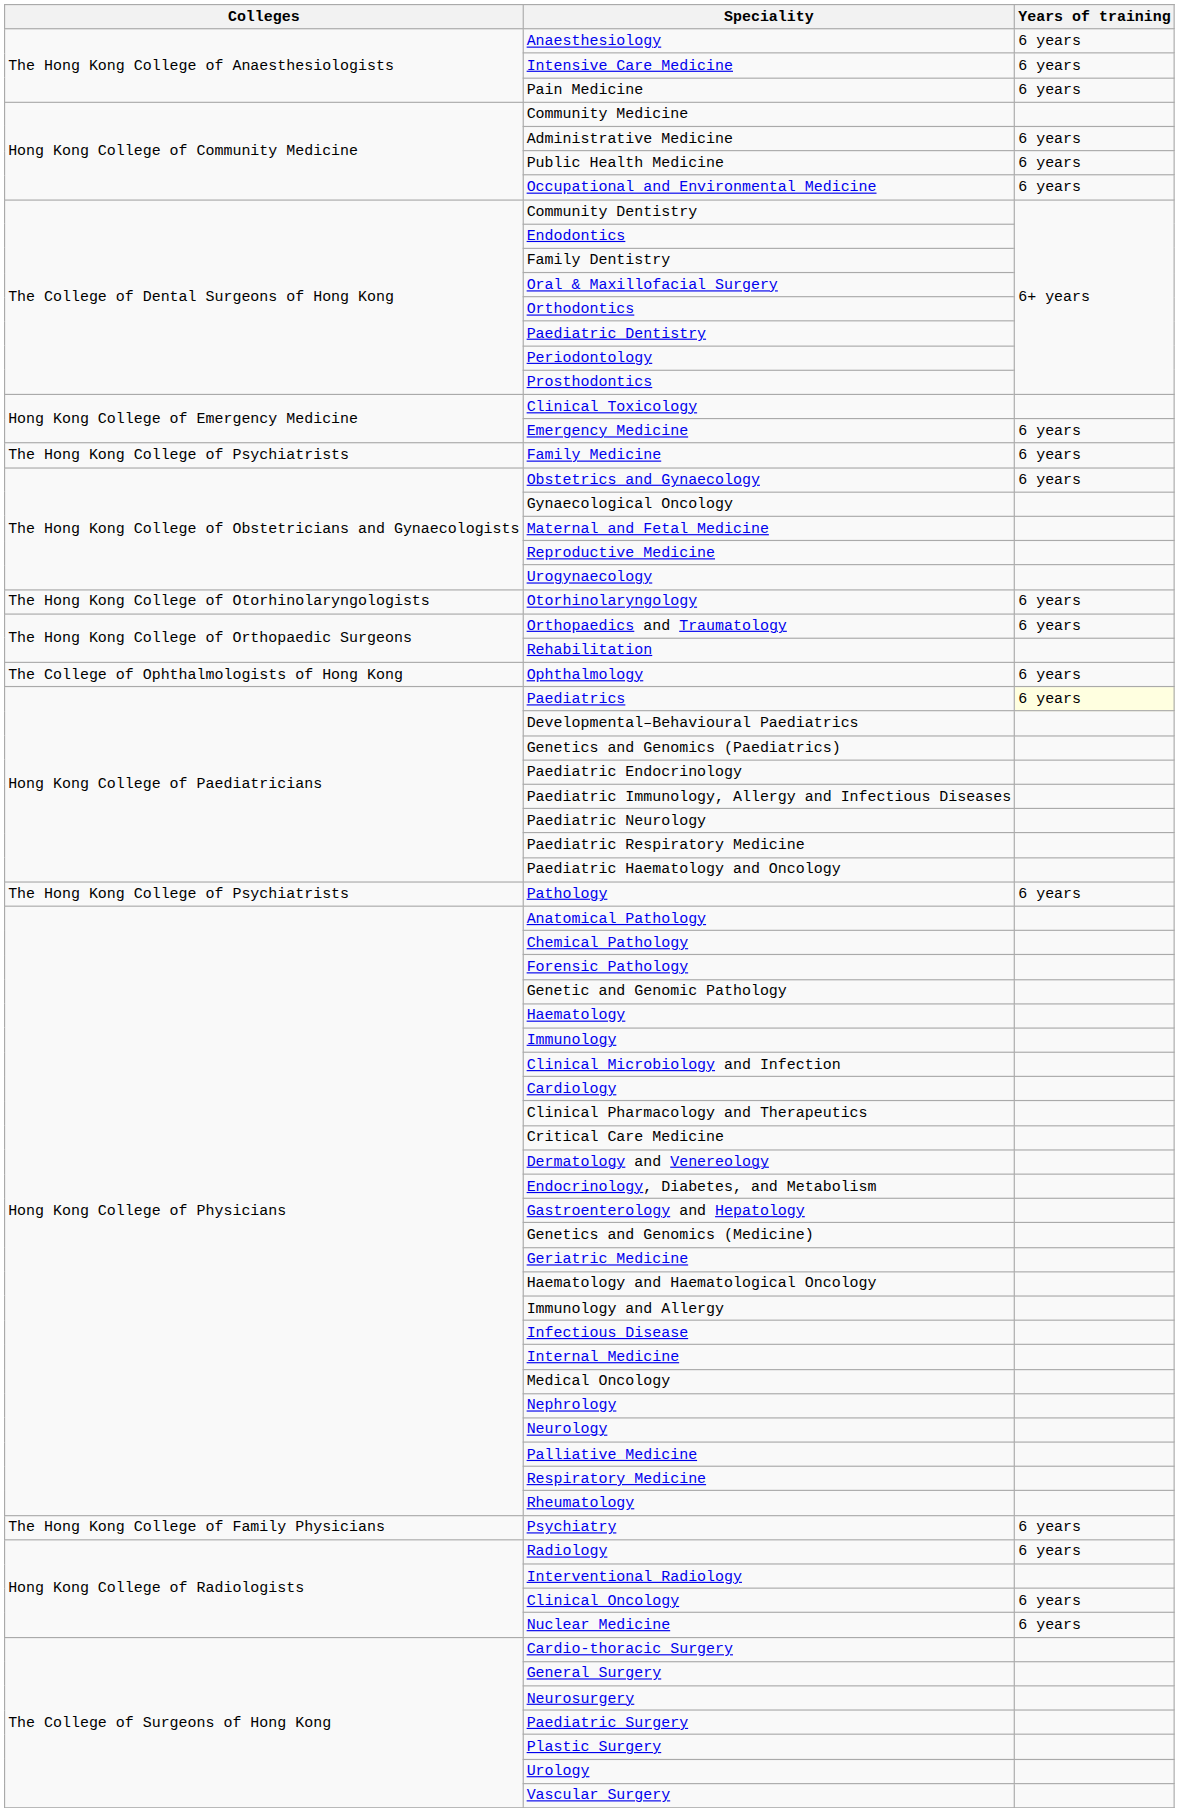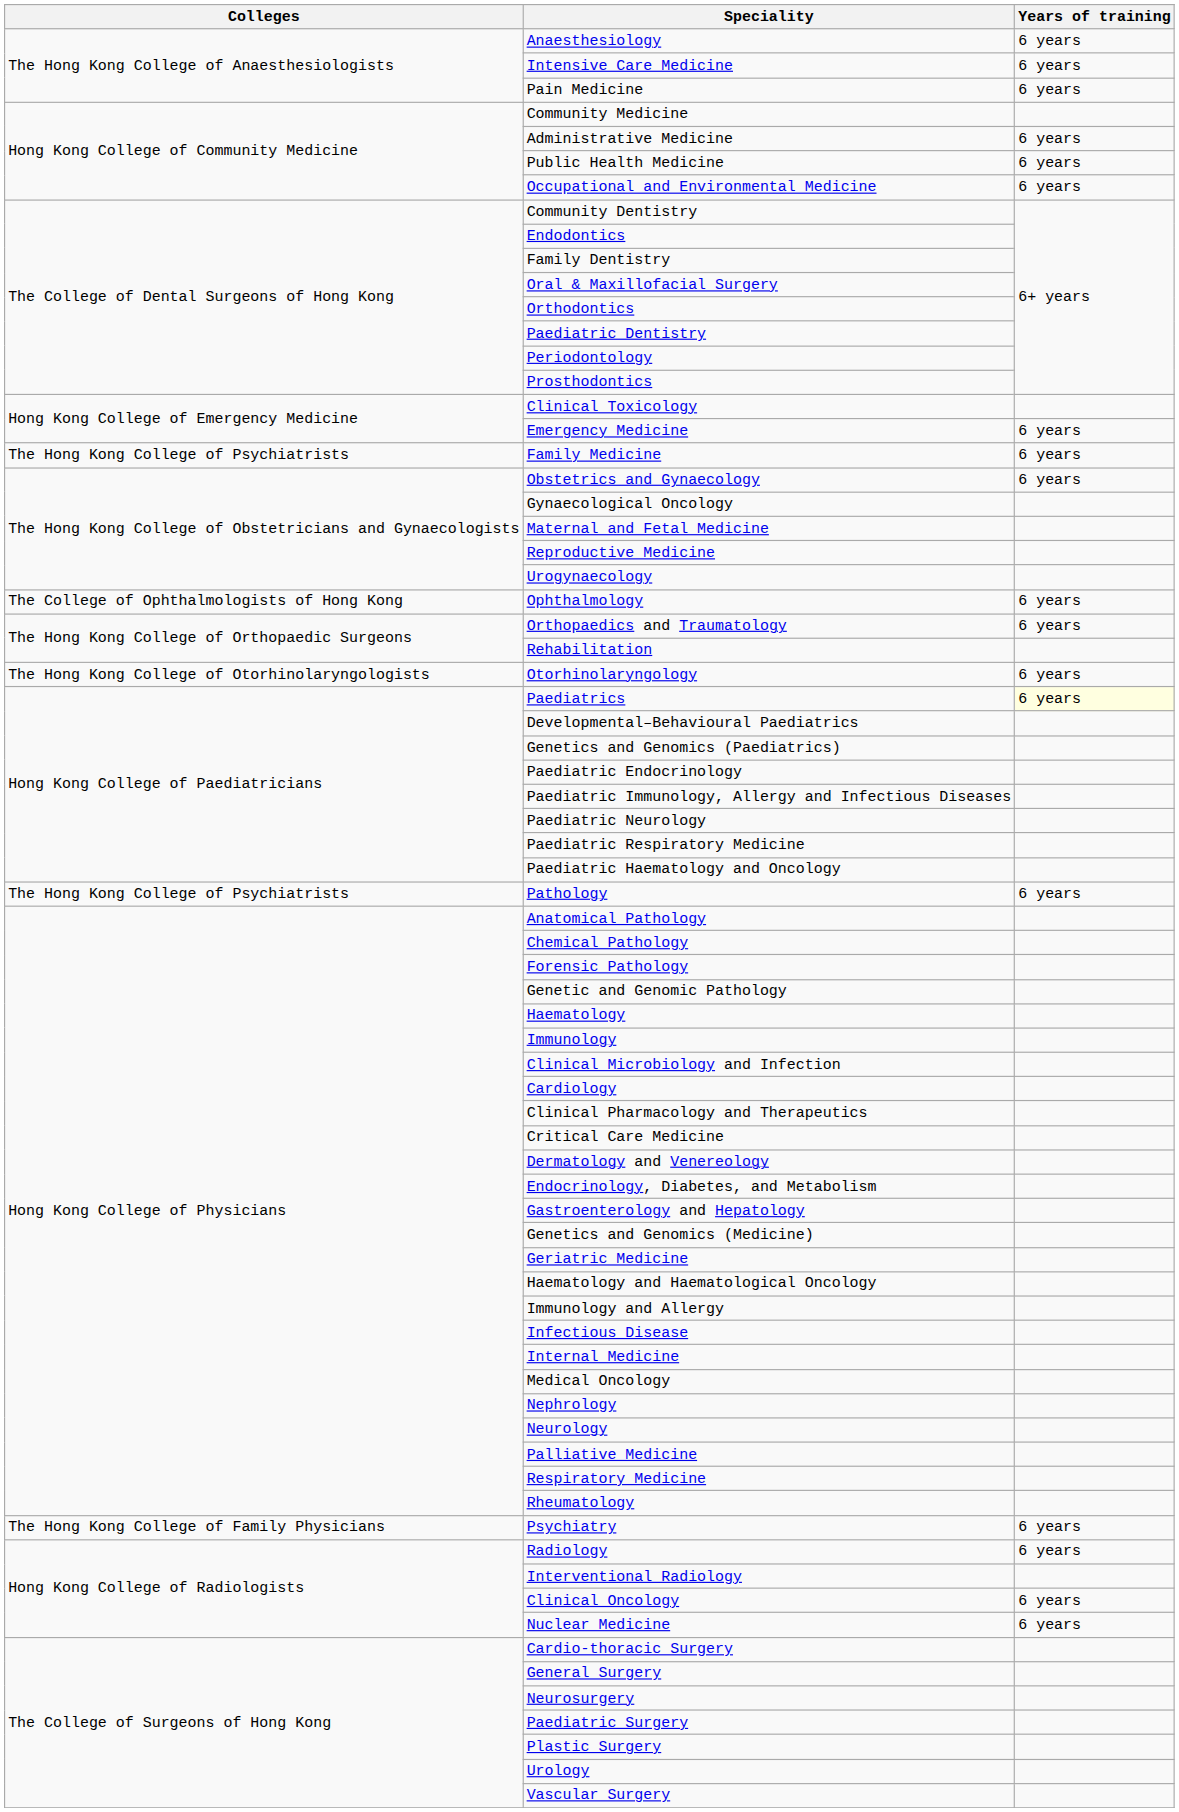 <table class="wikitable sortable mw-collapsible mw-collapsed" style="text-align:left">
 <tr>
 <th>Colleges</th>
 <th>Speciality</th>
 <th>Years of training</th>
 </tr>
 <tr>
 <td rowspan=3>The Hong Kong College of Anaesthesiologists</td>
 <td><a href='#'>Anaesthesiology</a></td>
 <td>6 years</td>
 </tr>
 <tr>
 <td><a href='#'>Intensive Care Medicine</a></td>
 <td>6 years</td>
 </tr>
 <tr>
 <td>Pain Medicine</td>
 <td>6 years</td>
 </tr>
 <tr>
 <td rowspan="4">Hong Kong College of Community Medicine</td>
 <td>Community Medicine</td>
 <td></td>
 </tr>
 <tr>
 <td>Administrative Medicine</td>
 <td>6 years</td>
 </tr>
 <tr>
 <td>Public Health Medicine</td>
 <td>6 years</td>
 </tr>
 <tr>
 <td><a href='#'>Occupational and Environmental Medicine</a></td>
 <td>6 years</td>
 </tr>
 <tr>
 <td rowspan="8">The College of Dental Surgeons of Hong Kong</td>
 <td>Community Dentistry</td>
 <td rowspan="8">6+ years</td>
 </tr>
 <tr>
 <td><a href='#'>Endodontics</a></td>
 </tr>
 <tr>
 <td>Family Dentistry</td>
 </tr>
 <tr>
 <td><a href='#'>Oral & Maxillofacial Surgery</a></td>
 </tr>
 <tr>
 <td><a href='#'>Orthodontics</a></td>
 </tr>
 <tr>
 <td><a href='#'>Paediatric Dentistry</a></td>
 </tr>
 <tr>
 <td><a href='#'>Periodontology</a></td>
 </tr>
 <tr>
 <td><a href='#'>Prosthodontics</a></td>
 </tr>
 <tr>
 <td rowspan="2">Hong Kong College of Emergency Medicine</td>
 <td><a href='#'>Clinical Toxicology</a></td>
 <td></td>
 </tr>
 <tr>
 <td><a href='#'>Emergency Medicine</a></td>
 <td>6 years</td>
 </tr>
 <tr>
 <td>The Hong Kong College of Psychiatrists</td>
 <td><a href='#'>Family Medicine</a></td>
 <td>6 years</td>
 </tr>
 <tr>
 <td rowspan="5">The Hong Kong College of Obstetricians and Gynaecologists</td>
 <td><a href='#'>Obstetrics and Gynaecology</a></td>
 <td>6 years</td>
 </tr>
 <tr>
 <td>Gynaecological Oncology</td>
 <td></td>
 </tr>
 <tr>
 <td><a href='#'>Maternal and Fetal Medicine</a></td>
 <td></td>
 </tr>
 <tr>
 <td><a href='#'>Reproductive Medicine</a></td>
 <td></td>
 </tr>
 <tr>
 <td><a href='#'>Urogynaecology</a></td>
 <td></td>
 </tr>
 <tr>
-<td>The Hong Kong College of Otorhinolaryngologists</td>
-<td><a href='#'>Otorhinolaryngology</a></td>
+<td>The College of Ophthalmologists of Hong Kong</td>
+<td><a href='#'>Ophthalmology</a></td>
 <td>6 years</td>
 </tr>
 <tr>
 <td rowspan="2">The Hong Kong College of Orthopaedic Surgeons</td>
 <td><a href='#'>Orthopaedics</a> and <a href='#'>Traumatology</a></td>
 <td>6 years</td>
 </tr>
 <tr>
 <td><a href='#'>Rehabilitation</a></td>
 <td></td>
 </tr>
 <tr>
-<td>The College of Ophthalmologists of Hong Kong</td>
-<td><a href='#'>Ophthalmology</a></td>
+<td>The Hong Kong College of Otorhinolaryngologists</td>
+<td><a href='#'>Otorhinolaryngology</a></td>
 <td>6 years</td>
 </tr>
 <tr>
 <td rowspan="8">Hong Kong College of Paediatricians</td>
 <td><a href='#'>Paediatrics</a></td>
 <td style="background: lightyellow;">6 years</td>
 </tr>
 <tr>
 <td>Developmental–Behavioural Paediatrics</td>
 <td></td>
 </tr>
 <tr>
 <td>Genetics and Genomics (Paediatrics)</td>
 <td></td>
 </tr>
 <tr>
 <td>Paediatric Endocrinology</td>
 <td></td>
 </tr>
 <tr>
 <td>Paediatric Immunology, Allergy and Infectious Diseases</td>
 <td></td>
 </tr>
 <tr>
 <td>Paediatric Neurology</td>
 <td></td>
 </tr>
 <tr>
 <td>Paediatric Respiratory Medicine</td>
 <td></td>
 </tr>
 <tr>
 <td>Paediatric Haematology and Oncology</td>
 <td></td>
 </tr>
 <tr>
 <td>The Hong Kong College of Psychiatrists</td>
 <td><a href='#'>Pathology</a></td>
 <td>6 years</td>
 </tr>
 <tr>
 <td rowspan="25">Hong Kong College of Physicians</td>
 <td><a href='#'>Anatomical Pathology</a></td>
 <td></td>
 </tr>
 <tr>
 <td><a href='#'>Chemical Pathology</a></td>
 <td></td>
 </tr>
 <tr>
 <td><a href='#'>Forensic Pathology</a></td>
 <td></td>
 </tr>
 <tr>
 <td>Genetic and Genomic Pathology</td>
 <td></td>
 </tr>
 <tr>
 <td><a href='#'>Haematology</a></td>
 <td></td>
 </tr>
 <tr>
 <td><a href='#'>Immunology</a></td>
 <td></td>
 </tr>
 <tr>
 <td><a href='#'>Clinical Microbiology</a> and Infection</td>
 <td></td>
 </tr>
 <tr>
 <td><a href='#'>Cardiology</a></td>
 <td></td>
 </tr>
 <tr>
 <td>Clinical Pharmacology and Therapeutics</td>
 <td></td>
 </tr>
 <tr>
 <td>Critical Care Medicine</td>
 <td></td>
 </tr>
 <tr>
 <td><a href='#'>Dermatology</a> and <a href='#'>Venereology</a></td>
 <td></td>
 </tr>
 <tr>
 <td><a href='#'>Endocrinology</a>, Diabetes, and Metabolism</td>
 <td></td>
 </tr>
 <tr>
 <td><a href='#'>Gastroenterology</a> and <a href='#'>Hepatology</a></td>
 <td></td>
 </tr>
 <tr>
 <td>Genetics and Genomics (Medicine)</td>
 <td></td>
 </tr>
 <tr>
 <td><a href='#'>Geriatric Medicine</a></td>
 <td></td>
 </tr>
 <tr>
 <td>Haematology and Haematological Oncology</td>
 <td></td>
 </tr>
 <tr>
 <td>Immunology and Allergy</td>
 <td></td>
 </tr>
 <tr>
 <td><a href='#'>Infectious Disease</a></td>
 <td></td>
 </tr>
 <tr>
 <td><a href='#'>Internal Medicine</a></td>
 <td></td>
 </tr>
 <tr>
 <td>Medical Oncology</td>
 <td></td>
 </tr>
 <tr>
 <td><a href='#'>Nephrology</a></td>
 <td></td>
 </tr>
 <tr>
 <td><a href='#'>Neurology</a></td>
 <td></td>
 </tr>
 <tr>
 <td><a href='#'>Palliative Medicine</a></td>
 <td></td>
 </tr>
 <tr>
 <td><a href='#'>Respiratory Medicine</a></td>
 <td></td>
 </tr>
 <tr>
 <td><a href='#'>Rheumatology</a></td>
 <td></td>
 </tr>
 <tr>
 <td>The Hong Kong College of Family Physicians</td>
 <td><a href='#'>Psychiatry</a></td>
 <td>6 years</td>
 </tr>
 <tr>
 <td rowspan="4">Hong Kong College of Radiologists</td>
 <td><a href='#'>Radiology</a></td>
 <td>6 years</td>
 </tr>
 <tr>
 <td><a href='#'>Interventional Radiology</a></td>
 <td></td>
 </tr>
 <tr>
 <td><a href='#'>Clinical Oncology</a></td>
 <td>6 years</td>
 </tr>
 <tr>
 <td><a href='#'>Nuclear Medicine</a></td>
 <td>6 years</td>
 </tr>
 <tr>
 <td rowspan="7">The College of Surgeons of Hong Kong</td>
 <td><a href='#'>Cardio-thoracic Surgery</a></td>
 <td></td>
 </tr>
 <tr>
 <td><a href='#'>General Surgery</a></td>
 <td></td>
 </tr>
 <tr>
 <td><a href='#'>Neurosurgery</a></td>
 <td></td>
 </tr>
 <tr>
 <td><a href='#'>Paediatric Surgery</a></td>
 <td></td>
 </tr>
 <tr>
 <td><a href='#'>Plastic Surgery</a></td>
 <td></td>
 </tr>
 <tr>
 <td><a href='#'>Urology</a></td>
 <td></td>
 </tr>
 <tr>
 <td><a href='#'>Vascular Surgery</a></td>
 <td></td>
 </tr>
 </table>
